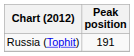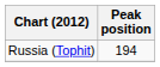 <table class="wikitable plainrowheaders" style="text-align:center">
 <tr>
 <th>Chart (2012)</th>
 <th>Peak<br>position</th>
 </tr>
 <tr>
 <td>Russia (<a href='#'>Tophit</a>)</td>
-<td style="text-align:center;">191</td>
+<td style="text-align:center;">194</td>
 </tr>
 <tr>
 </tr>
 </table>
